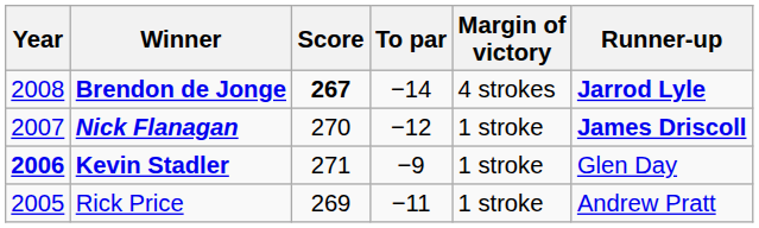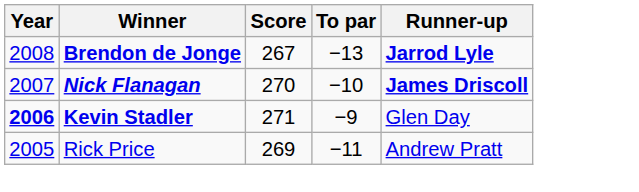 <table class=wikitable style=font-size:95%>
 <tr>
 <th>Year</th>
 <th>Winner</th>
 <th>Score</th>
 <th>To par</th>
-<th>Margin of<br>victory</th>
 <th>Runner-up</th>
 </tr>
 <tr>
 <td><a href='#'>2008</a></td>
 <td> <strong><a href='#'>Brendon de Jonge</a></strong></td>
-<td align=center><strong>267</strong></td>
-<td align=center>−14</td>
-<td>4 strokes</td>
+<td align=center>267</td>
+<td align=center>−13</td>
 <td> <strong><a href='#'>Jarrod Lyle</a></strong></td>
 </tr>
 <tr>
 <td><a href='#'>2007</a></td>
 <td> <strong><em><a href='#'>Nick Flanagan</a></em></strong></td>
 <td align=center>270</td>
-<td align=center>−12</td>
-<td>1 stroke</td>
+<td align=center>−10</td>
 <td> <strong><a href='#'>James Driscoll</a></strong></td>
 </tr>
 <tr>
 <td><strong><a href='#'>2006</a></strong></td>
 <td> <strong><a href='#'>Kevin Stadler</a></strong></td>
 <td align=center>271</td>
 <td align=center>−9</td>
-<td>1 stroke</td>
 <td> <a href='#'>Glen Day</a></td>
 </tr>
 <tr>
 <td><a href='#'>2005</a></td>
 <td> <a href='#'>Rick Price</a></td>
 <td align=center>269</td>
 <td align=center>−11</td>
-<td>1 stroke</td>
 <td> <a href='#'>Andrew Pratt</a></td>
 </tr>
 </table>
